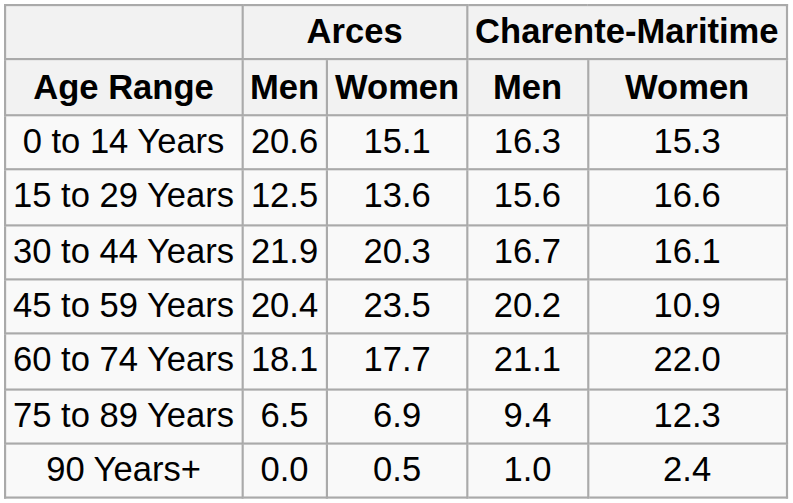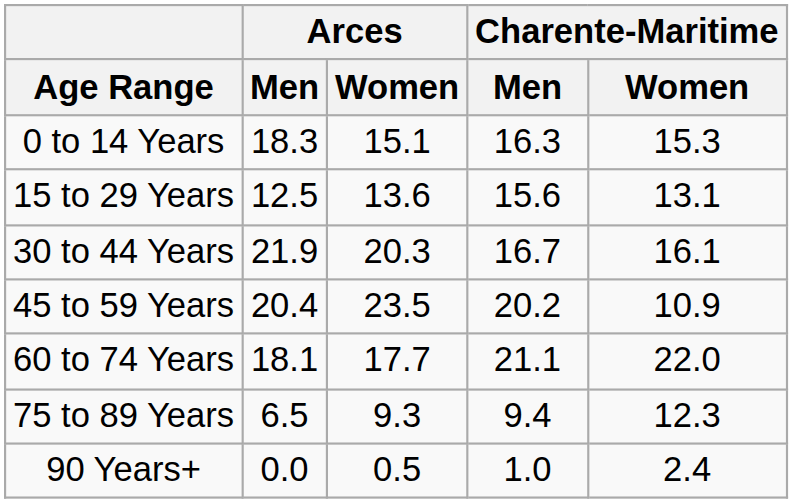 <table class="wikitable" style="text-align:center;">
 <tr>
 <th></th>
 <th colspan=2><strong>Arces</strong></th>
 <th colspan=2><strong>Charente-Maritime</strong></th>
 </tr>
 <tr>
 <th><strong>Age Range</strong></th>
 <th><strong>Men</strong></th>
 <th><strong>Women</strong></th>
 <th><strong>Men</strong></th>
 <th><strong>Women</strong></th>
 </tr>
 <tr>
 <td>0 to 14 Years</td>
-<td>20.6</td>
+<td>18.3</td>
 <td>15.1</td>
 <td>16.3</td>
 <td>15.3</td>
 </tr>
 <tr>
 <td>15 to 29 Years</td>
 <td>12.5</td>
 <td>13.6</td>
 <td>15.6</td>
-<td>16.6</td>
+<td>13.1</td>
 </tr>
 <tr>
 <td>30 to 44 Years</td>
 <td>21.9</td>
 <td>20.3</td>
 <td>16.7</td>
 <td>16.1</td>
 </tr>
 <tr>
 <td>45 to 59 Years</td>
 <td>20.4</td>
 <td>23.5</td>
 <td>20.2</td>
 <td>10.9</td>
 </tr>
 <tr>
 <td>60 to 74 Years</td>
 <td>18.1</td>
 <td>17.7</td>
 <td>21.1</td>
 <td>22.0</td>
 </tr>
 <tr>
 <td>75 to 89 Years</td>
 <td>6.5</td>
-<td>6.9</td>
+<td>9.3</td>
 <td>9.4</td>
 <td>12.3</td>
 </tr>
 <tr>
 <td>90 Years+</td>
 <td>0.0</td>
 <td>0.5</td>
 <td>1.0</td>
 <td>2.4</td>
 </tr>
 </table>
